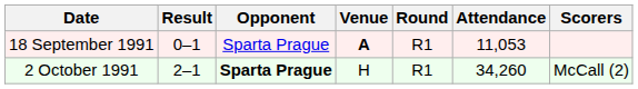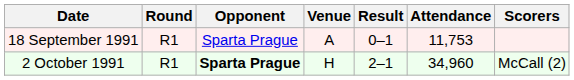 <table class="wikitable sortable" style="font-size:100%; text-align:center">
 <tr>
 <th>Date</th>
-<th>Result</th>
+<th>Round</th>
 <th>Opponent</th>
 <th>Venue</th>
-<th>Round</th>
+<th>Result</th>
 <th>Attendance</th>
 <th>Scorers</th>
 </tr>
 <tr bgcolor = "#FFEEEE">
 <td>18 September 1991</td>
+<td>R1</td>
+<td> <a href='#'>Sparta Prague</a></td>
+<td>A</td>
 <td>0–1</td>
-<td> <a href='#'>Sparta Prague</a></td>
-<td><strong>A</strong></td>
-<td>R1</td>
-<td>11,053</td>
+<td>11,753</td>
 <td></td>
 </tr>
 <tr bgcolor = "#EEFFEE">
 <td>2 October 1991</td>
-<td>2–1</td>
+<td>R1</td>
 <td><strong> Sparta Prague</strong></td>
 <td>H</td>
-<td>R1</td>
-<td>34,260</td>
+<td>2–1</td>
+<td>34,960</td>
 <td>McCall (2)</td>
 </tr>
 </table>
